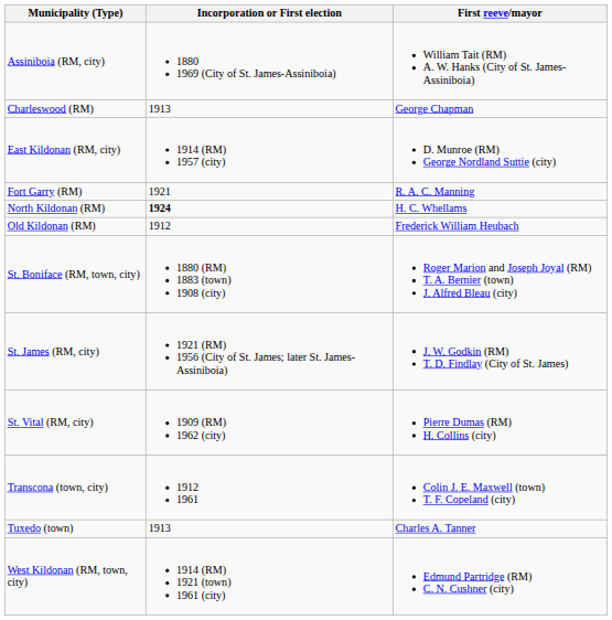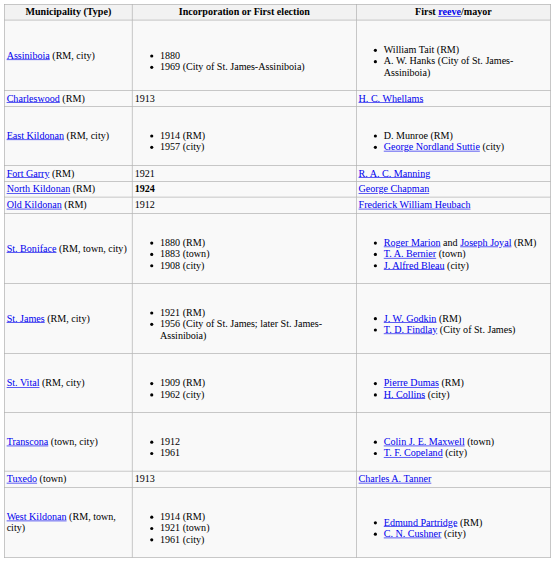 <table class="wikitable">
 <tr>
 <th>Municipality (Type)</th>
 <th>Incorporation or First election</th>
 <th>First <a href='#'>reeve</a>/mayor</th>
 </tr>
 <tr>
 <td><a href='#'>Assiniboia</a> (RM, city)</td>
 <td><br><ul><li>1880</li><li>1969 (City of St. James-Assiniboia)</li></ul></td>
 <td><br><ul><li>William Tait (RM)</li><li>A. W. Hanks (City of St. James-Assiniboia)</li></ul></td>
 </tr>
 <tr>
 <td><a href='#'>Charleswood</a> (RM)</td>
 <td>1913</td>
-<td><a href='#'>George Chapman</a></td>
+<td><a href='#'>H. C. Whellams</a></td>
 </tr>
 <tr>
 <td><a href='#'>East Kildonan</a> (RM, city)</td>
 <td><br><ul><li>1914 (RM)</li><li>1957 (city)</li></ul></td>
 <td><br><ul><li>D. Munroe (RM)</li><li><a href='#'>George Nordland Suttie</a> (city)</li></ul></td>
 </tr>
 <tr>
 <td><a href='#'>Fort Garry</a> (RM)</td>
 <td>1921</td>
 <td><a href='#'>R. A. C. Manning</a></td>
 </tr>
 <tr>
 <td><a href='#'>North Kildonan</a> (RM)</td>
 <td><strong>1924</strong></td>
-<td><a href='#'>H. C. Whellams</a></td>
+<td><a href='#'>George Chapman</a></td>
 </tr>
 <tr>
 <td><a href='#'>Old Kildonan</a> (RM)</td>
 <td>1912</td>
 <td><a href='#'>Frederick William Heubach</a></td>
 </tr>
 <tr>
 <td><a href='#'>St. Boniface</a> (RM, town, city)</td>
 <td><br><ul><li>1880 (RM)</li><li>1883 (town)</li><li>1908 (city)</li></ul></td>
 <td><br><ul><li><a href='#'>Roger Marion</a> and <a href='#'>Joseph Joyal</a> (RM)</li><li><a href='#'>T. A. Bernier</a> (town)</li><li><a href='#'>J. Alfred Bleau</a> (city)</li></ul></td>
 </tr>
 <tr>
 <td><a href='#'>St. James</a> (RM, city)</td>
 <td><br><ul><li>1921 (RM)</li><li>1956 (City of St. James; later St. James-Assiniboia)</li></ul></td>
 <td><br><ul><li><a href='#'>J. W. Godkin</a> (RM)</li><li><a href='#'>T. D. Findlay</a> (City of St. James)</li></ul></td>
 </tr>
 <tr>
 <td><a href='#'>St. Vital</a> (RM, city)</td>
 <td><br><ul><li>1909 (RM)</li><li>1962 (city)</li></ul></td>
 <td><br><ul><li><a href='#'>Pierre Dumas</a> (RM)</li><li><a href='#'>H. Collins</a> (city)</li></ul></td>
 </tr>
 <tr>
 <td><a href='#'>Transcona</a> (town, city)</td>
 <td><br><ul><li>1912</li><li>1961</li></ul></td>
 <td><br><ul><li><a href='#'>Colin J. E. Maxwell</a> (town)</li><li><a href='#'>T. F. Copeland</a> (city)</li></ul></td>
 </tr>
 <tr>
 <td><a href='#'>Tuxedo</a> (town)</td>
 <td>1913</td>
 <td><a href='#'>Charles A. Tanner</a></td>
 </tr>
 <tr>
 <td><a href='#'>West Kildonan</a> (RM, town, city)</td>
 <td><br><ul><li>1914 (RM)</li><li>1921 (town)</li><li>1961 (city)</li></ul></td>
 <td><br><ul><li><a href='#'>Edmund Partridge</a> (RM)</li><li><a href='#'>C. N. Cushner</a> (city)</li></ul></td>
 </tr>
 </table>
